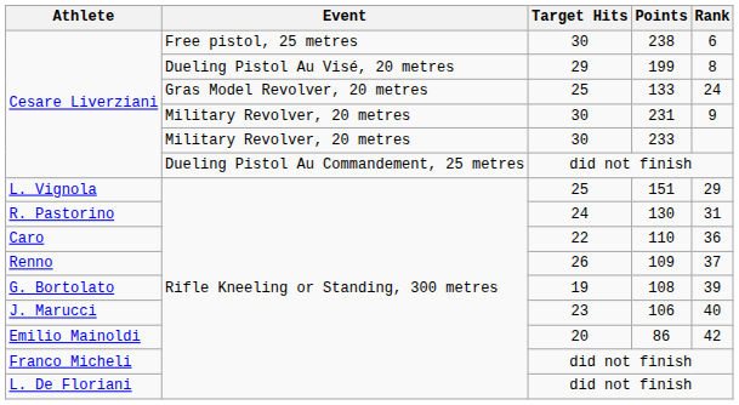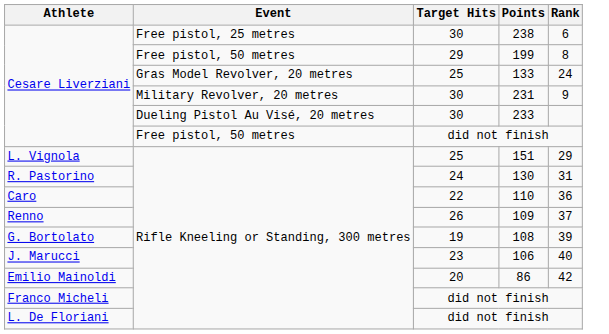 <table class=wikitable style="font-size:90%">
 <tr>
 <th>Athlete</th>
 <th>Event</th>
 <th>Target Hits</th>
 <th>Points</th>
 <th>Rank</th>
 </tr>
 <tr>
 <td rowspan=6><a href='#'>Cesare Liverziani</a></td>
 <td>Free pistol, 25 metres</td>
 <td align="center">30</td>
 <td align="center">238</td>
 <td align="center">6</td>
 </tr>
 <tr>
-<td>Dueling Pistol Au Visé, 20 metres</td>
+<td>Free pistol, 50 metres</td>
 <td align="center">29</td>
 <td align="center">199</td>
 <td align="center">8</td>
 </tr>
 <tr>
 <td>Gras Model Revolver, 20 metres</td>
 <td align="center">25</td>
 <td align="center">133</td>
 <td align="center">24</td>
 </tr>
 <tr>
 <td>Military Revolver, 20 metres</td>
 <td align="center">30</td>
 <td align="center">231</td>
 <td align="center">9</td>
 </tr>
 <tr>
-<td>Military Revolver, 20 metres</td>
+<td>Dueling Pistol Au Visé, 20 metres</td>
 <td align="center">30</td>
 <td align="center">233</td>
 <td align="center"></td>
 </tr>
 <tr>
-<td>Dueling Pistol Au Commandement, 25 metres</td>
+<td>Free pistol, 50 metres</td>
 <td align="center" colspan=3>did not finish</td>
 </tr>
 <tr>
 <td><a href='#'>L. Vignola</a></td>
 <td rowspan=9>Rifle Kneeling or Standing, 300 metres</td>
 <td align="center">25</td>
 <td align="center">151</td>
 <td align="center">29</td>
 </tr>
 <tr>
 <td><a href='#'>R. Pastorino</a></td>
 <td align="center">24</td>
 <td align="center">130</td>
 <td align="center">31</td>
 </tr>
 <tr>
 <td><a href='#'>Caro</a></td>
 <td align="center">22</td>
 <td align="center">110</td>
 <td align="center">36</td>
 </tr>
 <tr>
 <td><a href='#'>Renno</a></td>
 <td align="center">26</td>
 <td align="center">109</td>
 <td align="center">37</td>
 </tr>
 <tr>
 <td><a href='#'>G. Bortolato</a></td>
 <td align="center">19</td>
 <td align="center">108</td>
 <td align="center">39</td>
 </tr>
 <tr>
 <td><a href='#'>J. Marucci</a></td>
 <td align="center">23</td>
 <td align="center">106</td>
 <td align="center">40</td>
 </tr>
 <tr>
 <td><a href='#'>Emilio Mainoldi</a></td>
 <td align="center">20</td>
 <td align="center">86</td>
 <td align="center">42</td>
 </tr>
 <tr>
 <td><a href='#'>Franco Micheli</a></td>
 <td align="center" colspan=3>did not finish</td>
 </tr>
 <tr>
 <td><a href='#'>L. De Floriani</a></td>
 <td align="center" colspan=3>did not finish</td>
 </tr>
 </table>
